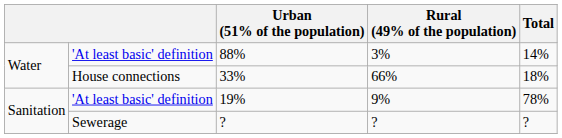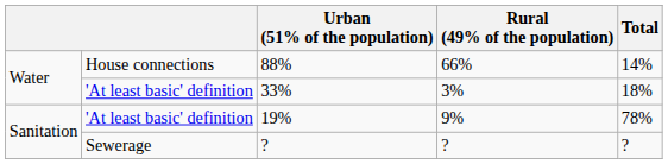 <table class="wikitable">
 <tr>
 <th colspan=2></th>
 <th>Urban<br>(51% of the population)</th>
 <th>Rural<br>(49% of the population)</th>
 <th>Total</th>
 </tr>
 <tr>
 <td rowspan=2>Water</td>
-<td><a href='#'>'At least basic' definition</a></td>
+<td>House connections</td>
 <td>88%</td>
-<td>3%</td>
+<td>66%</td>
 <td>14%</td>
 </tr>
 <tr>
-<td>House connections</td>
+<td><a href='#'>'At least basic' definition</a></td>
 <td>33%</td>
-<td>66%</td>
+<td>3%</td>
 <td>18%</td>
 </tr>
 <tr>
 <td rowspan=2>Sanitation</td>
 <td><a href='#'>'At least basic' definition</a></td>
 <td>19%</td>
 <td>9%</td>
 <td>78%</td>
 </tr>
 <tr>
 <td>Sewerage</td>
 <td>?</td>
 <td>?</td>
 <td>?</td>
 </tr>
 </table>
